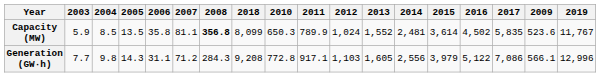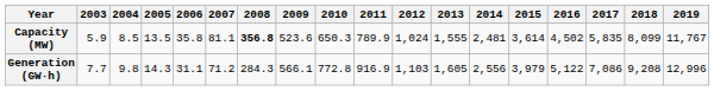 <table class="wikitable" style="text-align:right; margin:left">
 <tr>
 <th>Year</th>
 <th>2003</th>
 <th>2004</th>
 <th>2005</th>
 <th>2006</th>
 <th>2007</th>
 <th>2008</th>
-<th>2018</th>
+<th>2009</th>
 <th>2010</th>
 <th>2011</th>
 <th>2012</th>
 <th>2013</th>
 <th>2014</th>
 <th>2015</th>
 <th>2016</th>
 <th>2017</th>
-<th>2009</th>
+<th>2018</th>
 <th>2019</th>
 </tr>
 <tr>
 <th>Capacity (MW)</th>
 <td>5.9</td>
 <td>8.5</td>
 <td>13.5</td>
 <td>35.8</td>
 <td>81.1</td>
 <td><strong>356.8</strong></td>
-<td>8,099</td>
+<td>523.6</td>
 <td>650.3</td>
 <td>789.9</td>
 <td>1,024</td>
-<td>1,552</td>
+<td>1,555</td>
 <td>2,481</td>
 <td>3,614</td>
 <td>4,502</td>
 <td>5,835</td>
-<td>523.6</td>
+<td>8,099</td>
 <td>11,767</td>
 </tr>
 <tr>
 <th>Generation (GW·h)</th>
 <td>7.7</td>
 <td>9.8</td>
 <td>14.3</td>
 <td>31.1</td>
 <td>71.2</td>
 <td>284.3</td>
-<td>9,208</td>
+<td>566.1</td>
 <td>772.8</td>
-<td>917.1</td>
+<td>916.9</td>
 <td>1,103</td>
 <td>1,605</td>
 <td>2,556</td>
 <td>3,979</td>
 <td>5,122</td>
 <td>7,086</td>
-<td>566.1</td>
+<td>9,208</td>
 <td>12,996</td>
 </tr>
 </table>
